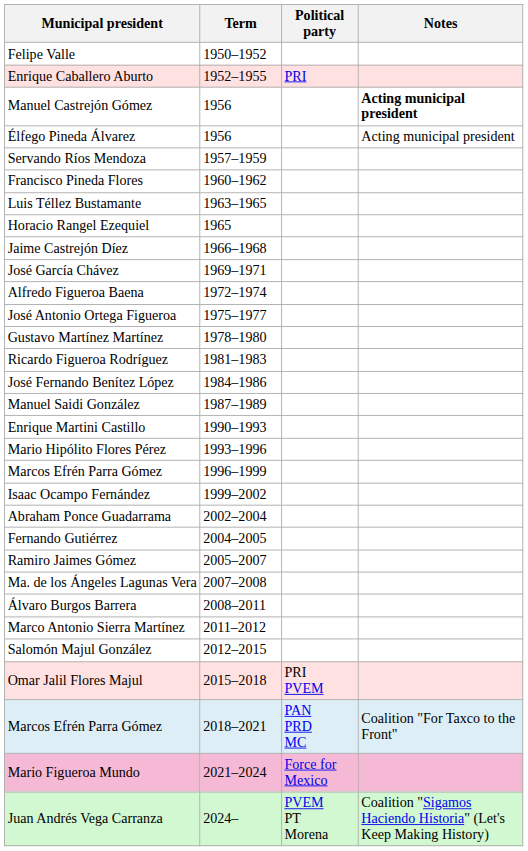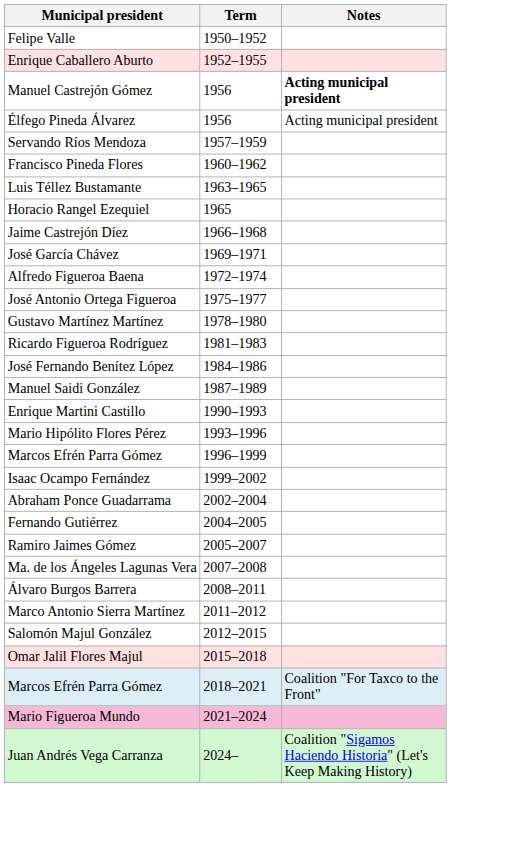 <table class="wikitable">
 <tr>
 <th>Municipal president</th>
 <th width=85px>Term</th>
-<th width=80px>Political party</th>
 <th width=180px>Notes</th>
 </tr>
 <tr style="background:#ffffff">
 <td>Felipe Valle</td>
 <td>1950–1952</td>
 <td></td>
-<td></td>
 </tr>
 <tr style="background:#ffe1e1">
 <td>Enrique Caballero Aburto</td>
 <td>1952–1955</td>
-<td><a href='#'>PRI</a> </td>
 <td></td>
 </tr>
 <tr style="background:#ffffff">
 <td>Manuel Castrejón Gómez</td>
 <td>1956</td>
-<td></td>
 <td><strong>Acting municipal president</strong></td>
 </tr>
 <tr style="background:#ffffff">
 <td>Élfego Pineda Álvarez</td>
 <td>1956</td>
-<td></td>
 <td>Acting municipal president</td>
 </tr>
 <tr style="background:#ffffff">
 <td>Servando Ríos Mendoza</td>
 <td>1957–1959</td>
 <td></td>
-<td></td>
 </tr>
 <tr style="background:#ffffff">
 <td>Francisco Pineda Flores</td>
 <td>1960–1962</td>
-<td></td>
 <td></td>
 </tr>
 <tr style="background:#ffffff">
 <td>Luis Téllez Bustamante</td>
 <td>1963–1965</td>
 <td></td>
-<td></td>
 </tr>
 <tr style="background:#ffffff">
 <td>Horacio Rangel Ezequiel</td>
 <td>1965</td>
-<td></td>
 <td></td>
 </tr>
 <tr style="background:#ffffff">
 <td>Jaime Castrejón Díez</td>
 <td>1966–1968</td>
 <td></td>
-<td></td>
 </tr>
 <tr style="background:#ffffff">
 <td>José García Chávez</td>
 <td>1969–1971</td>
-<td></td>
 <td></td>
 </tr>
 <tr style="background:#ffffff">
 <td>Alfredo Figueroa Baena</td>
 <td>1972–1974</td>
 <td></td>
-<td></td>
 </tr>
 <tr style="background:#ffffff">
 <td>José Antonio Ortega Figueroa</td>
 <td>1975–1977</td>
-<td></td>
 <td></td>
 </tr>
 <tr style="background:#ffffff">
 <td>Gustavo Martínez Martínez</td>
 <td>1978–1980</td>
 <td></td>
-<td></td>
 </tr>
 <tr style="background:#ffffff">
 <td>Ricardo Figueroa Rodríguez</td>
 <td>1981–1983</td>
-<td></td>
 <td></td>
 </tr>
 <tr style="background:#ffffff">
 <td>José Fernando Benítez López</td>
 <td>1984–1986</td>
 <td></td>
-<td></td>
 </tr>
 <tr style="background:#ffffff">
 <td>Manuel Saidi González</td>
 <td>1987–1989</td>
-<td></td>
 <td></td>
 </tr>
 <tr style="background:#ffffff">
 <td>Enrique Martini Castillo</td>
 <td>1990–1993</td>
 <td></td>
-<td></td>
 </tr>
 <tr style="background:#ffffff">
 <td>Mario Hipólito Flores Pérez</td>
 <td>1993–1996</td>
-<td></td>
 <td></td>
 </tr>
 <tr style="background:#ffffff">
 <td>Marcos Efrén Parra Gómez</td>
 <td>1996–1999</td>
 <td></td>
-<td></td>
 </tr>
 <tr style="background:#ffffff">
 <td>Isaac Ocampo Fernández</td>
 <td>1999–2002</td>
-<td></td>
 <td></td>
 </tr>
 <tr style="background:#ffffff">
 <td>Abraham Ponce Guadarrama</td>
 <td>2002–2004</td>
 <td></td>
-<td></td>
 </tr>
 <tr style="background:#ffffff">
 <td>Fernando Gutiérrez</td>
 <td>2004–2005</td>
-<td></td>
 <td></td>
 </tr>
 <tr style="background:#ffffff">
 <td>Ramiro Jaimes Gómez</td>
 <td>2005–2007</td>
 <td></td>
-<td></td>
 </tr>
 <tr style="background:#ffffff">
 <td>Ma. de los Ángeles Lagunas Vera</td>
 <td>2007–2008</td>
-<td></td>
 <td></td>
 </tr>
 <tr style="background:#ffffff">
 <td>Álvaro Burgos Barrera</td>
 <td>2008–2011</td>
 <td></td>
-<td></td>
 </tr>
 <tr style="background:#ffffff">
 <td>Marco Antonio Sierra Martínez</td>
 <td>2011–2012</td>
-<td></td>
 <td></td>
 </tr>
 <tr style="background:#ffffff">
 <td>Salomón Majul González</td>
 <td>2012–2015</td>
 <td></td>
-<td></td>
 </tr>
 <tr style="background:#ffe1e1">
 <td>Omar Jalil Flores Majul</td>
 <td>2015–2018</td>
-<td>PRI <br> <a href='#'>PVEM</a> </td>
 <td></td>
 </tr>
 <tr style="background:#ddeef6">
 <td>Marcos Efrén Parra Gómez</td>
 <td>2018–2021</td>
-<td><a href='#'>PAN</a> <br> <a href='#'>PRD</a> <br> <a href='#'>MC</a> </td>
 <td>Coalition "For Taxco to the Front"</td>
 </tr>
 <tr style="background:#f6b9d5">
 <td>Mario Figueroa Mundo</td>
 <td>2021–2024</td>
-<td><a href='#'>Force for Mexico</a> </td>
 <td></td>
 </tr>
 <tr style="background:#d2f8d2">
 <td>Juan Andrés Vega Carranza</td>
 <td>2024–</td>
-<td><a href='#'>PVEM</a> <br> PT <br> Morena </td>
 <td>Coalition "<a href='#'>Sigamos Haciendo Historia</a>" (Let's Keep Making History)</td>
 </tr>
 </table>
